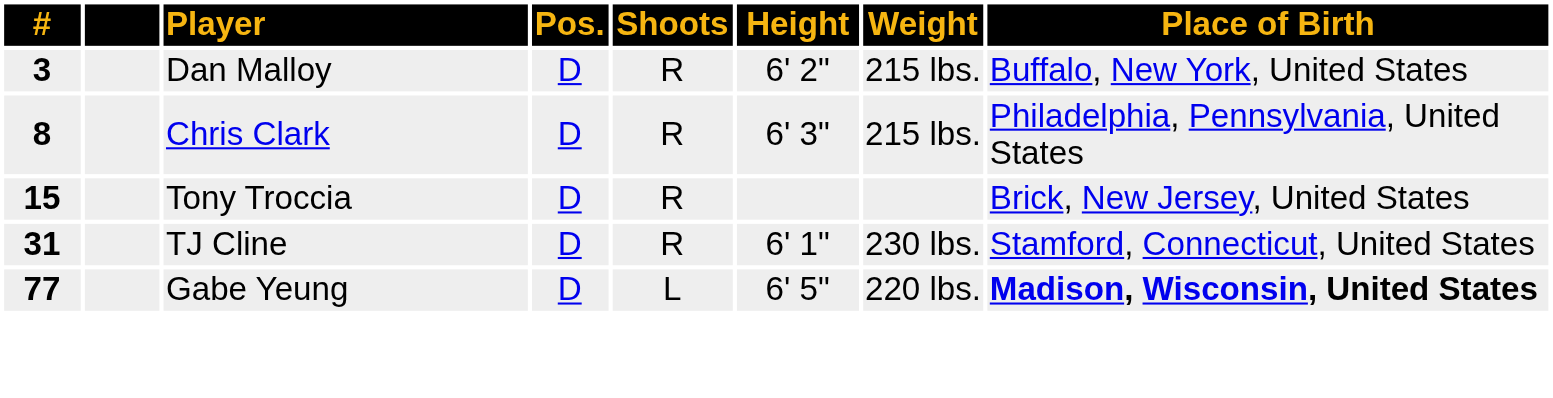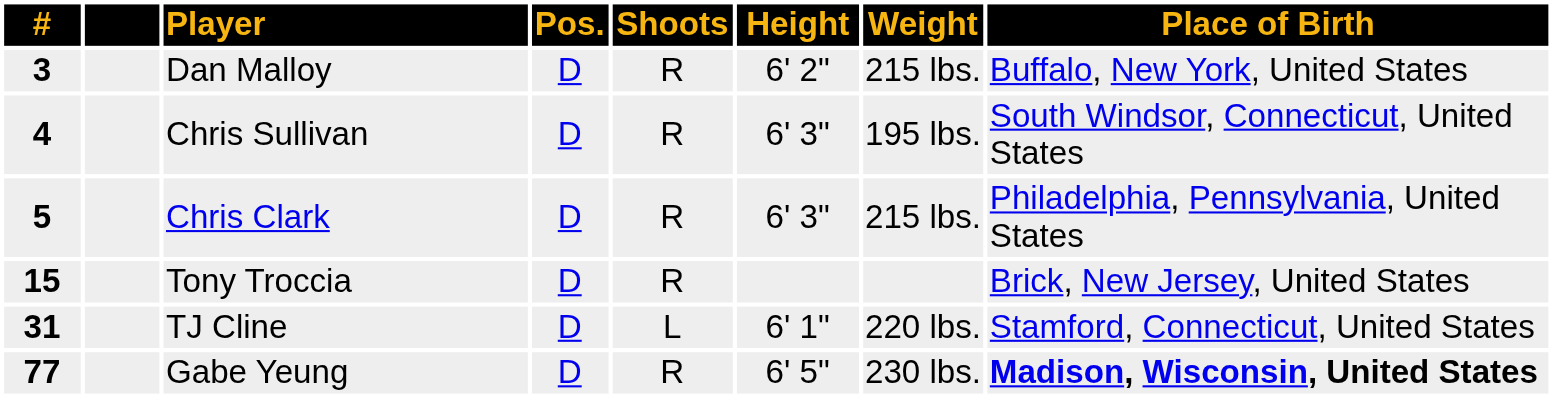 <table width=750>
 <tr>
 <th colspan=8></th>
 </tr>
 <tr bgcolor="#000000" style="color: #F6B511">
 <th width=5%>#</th>
 <th width=5%></th>
 <td align=left!!width=35%><strong>Player</strong></td>
 <th width=5%><strong>Pos.</strong></th>
 <th width=8%><strong>Shoots</strong></th>
 <th width=8%><strong>Height</strong></th>
 <th width=8%><strong>Weight</strong></th>
 <th width=37%>Place of Birth</th>
 </tr>
 <tr bgcolor="#eeeeee">
 <td align=center><strong>3</strong></td>
 <td align=center></td>
 <td>Dan Malloy</td>
 <td align=center><a href='#'>D</a></td>
 <td align=center>R</td>
 <td align=center>6' 2"</td>
 <td align=center>215 lbs.</td>
 <td><a href='#'>Buffalo</a>, <a href='#'>New York</a>, United States</td>
 </tr>
 <tr bgcolor="#eeeeee">
-<td align=center><strong>8</strong></td>
+<td align=center><strong>4</strong></td>
+<td align=center></td>
+<td>Chris Sullivan</td>
+<td align=center><a href='#'>D</a></td>
+<td align=center>R</td>
+<td align=center>6' 3"</td>
+<td align=center>195 lbs.</td>
+<td><a href='#'>South Windsor</a>, <a href='#'>Connecticut</a>, United States</td>
+</tr>
+<tr bgcolor="#eeeeee">
+<td align=center><strong>5</strong></td>
 <td align=center></td>
 <td><a href='#'>Chris Clark</a></td>
 <td align=center><a href='#'>D</a></td>
 <td align=center>R</td>
 <td align=center>6' 3"</td>
 <td align=center>215 lbs.</td>
 <td><a href='#'>Philadelphia</a>, <a href='#'>Pennsylvania</a>, United States</td>
 </tr>
 <tr bgcolor="#eeeeee">
 <td align=center><strong>15</strong></td>
 <td align=center></td>
 <td>Tony Troccia</td>
 <td align=center><a href='#'>D</a></td>
 <td align=center>R</td>
 <td align=center></td>
 <td align=center></td>
 <td><a href='#'>Brick</a>, <a href='#'>New Jersey</a>, United States</td>
 </tr>
 <tr bgcolor="#eeeeee">
 <td align=center><strong>31</strong></td>
 <td align=center></td>
 <td>TJ Cline</td>
 <td align=center><a href='#'>D</a></td>
-<td align=center>R</td>
+<td align=center>L</td>
 <td align=center>6' 1"</td>
-<td align=center>230 lbs.</td>
+<td align=center>220 lbs.</td>
 <td><a href='#'>Stamford</a>, <a href='#'>Connecticut</a>, United States</td>
 </tr>
 <tr bgcolor="#eeeeee">
 <td align=center><strong>77</strong></td>
 <td align=center></td>
 <td>Gabe Yeung</td>
 <td align=center><a href='#'>D</a></td>
-<td align=center>L</td>
+<td align=center>R</td>
 <td align=center>6' 5"</td>
-<td align=center>220 lbs.</td>
+<td align=center>230 lbs.</td>
 <td><strong><a href='#'>Madison</a>, <a href='#'>Wisconsin</a>, United States</strong></td>
 </tr>
 </table>
